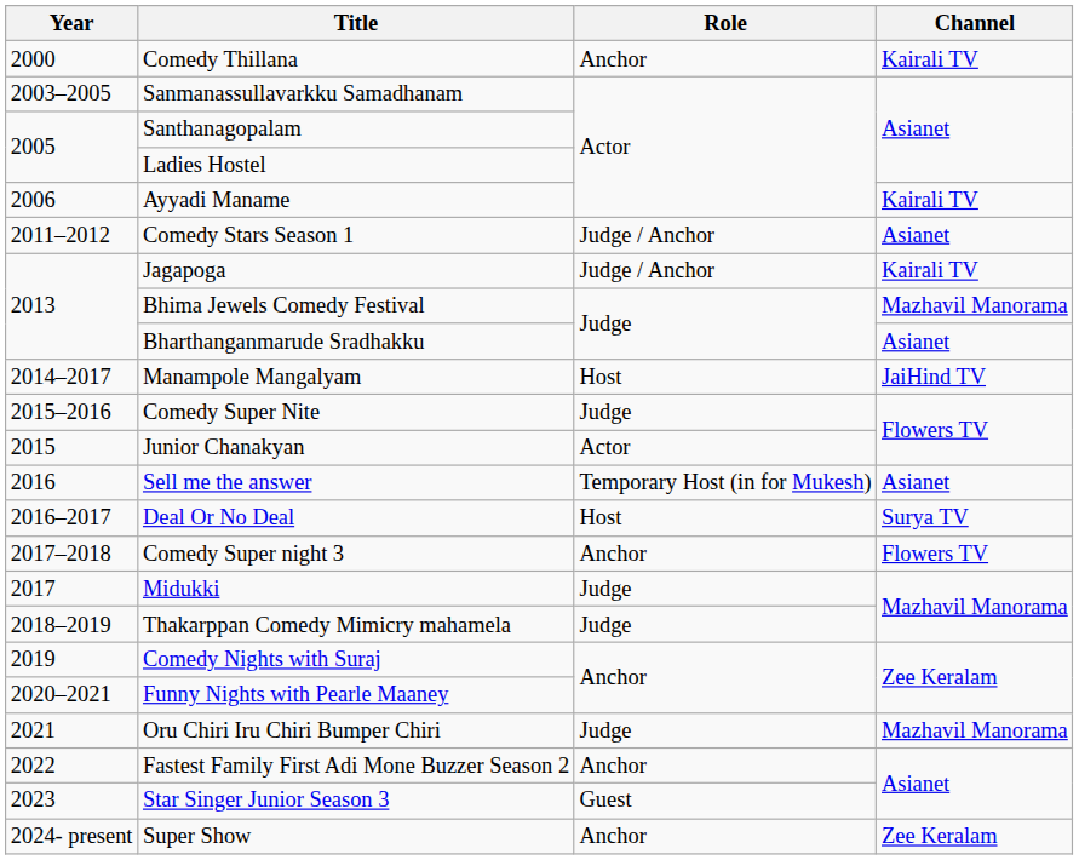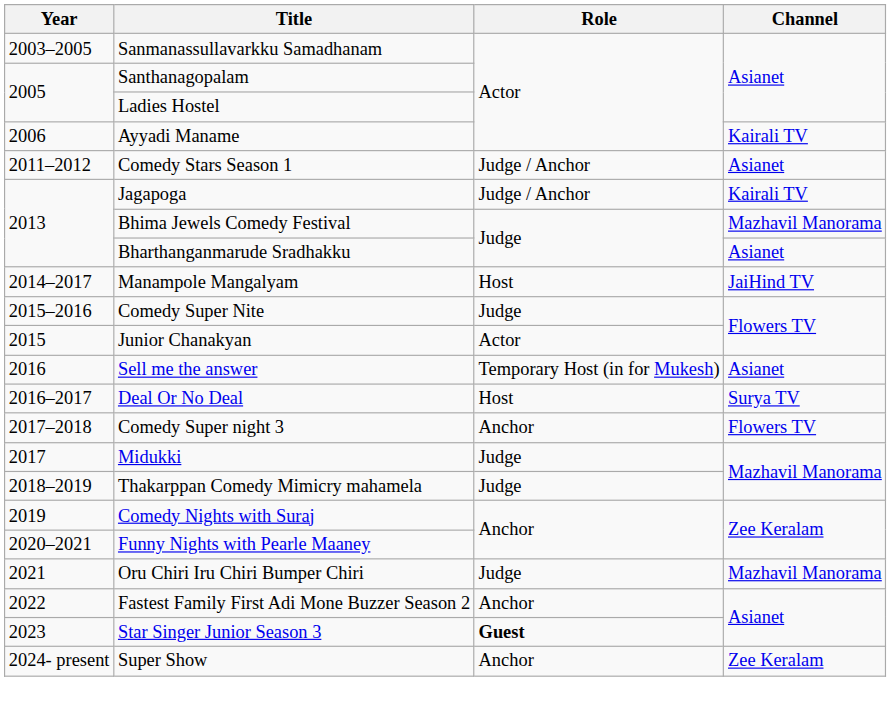 <table class="wikitable sortable">
 <tr style="background:#ccc; text-align:center;">
 <th scope="col">Year</th>
 <th scope="col">Title</th>
 <th scope="col">Role</th>
 <th scope="col">Channel</th>
-</tr>
-<tr>
-<td>2000</td>
-<td>Comedy Thillana</td>
-<td>Anchor</td>
-<td><a href='#'>Kairali TV</a></td>
 </tr>
 <tr>
 <td>2003–2005</td>
 <td>Sanmanassullavarkku Samadhanam</td>
 <td rowspan="4">Actor</td>
 <td rowspan="3"><a href='#'>Asianet</a></td>
 </tr>
 <tr>
 <td rowspan="2">2005</td>
 <td>Santhanagopalam</td>
 </tr>
 <tr>
 <td>Ladies Hostel</td>
 </tr>
 <tr>
 <td>2006</td>
 <td>Ayyadi Maname</td>
 <td><a href='#'>Kairali TV</a></td>
 </tr>
 <tr>
 <td>2011–2012</td>
 <td>Comedy Stars Season 1</td>
 <td>Judge / Anchor</td>
 <td><a href='#'>Asianet</a></td>
 </tr>
 <tr>
 <td rowspan="3">2013</td>
 <td>Jagapoga</td>
 <td>Judge / Anchor</td>
 <td><a href='#'>Kairali TV</a></td>
 </tr>
 <tr>
 <td>Bhima Jewels Comedy Festival</td>
 <td rowspan="2">Judge</td>
 <td><a href='#'>Mazhavil Manorama</a></td>
 </tr>
 <tr>
 <td>Bharthanganmarude Sradhakku</td>
 <td><a href='#'>Asianet</a></td>
 </tr>
 <tr>
 <td>2014–2017</td>
 <td>Manampole Mangalyam</td>
 <td>Host</td>
 <td><a href='#'>JaiHind TV</a></td>
 </tr>
 <tr>
 <td>2015–2016</td>
 <td>Comedy Super Nite</td>
 <td>Judge</td>
 <td rowspan="2"><a href='#'>Flowers TV</a></td>
 </tr>
 <tr>
 <td>2015</td>
 <td>Junior Chanakyan</td>
 <td>Actor</td>
 </tr>
 <tr>
 <td>2016</td>
 <td><a href='#'>Sell me the answer</a></td>
 <td>Temporary Host (in for <a href='#'>Mukesh</a>)</td>
 <td><a href='#'>Asianet</a></td>
 </tr>
 <tr>
 <td>2016–2017</td>
 <td><a href='#'>Deal Or No Deal</a></td>
 <td>Host</td>
 <td><a href='#'>Surya TV</a></td>
 </tr>
 <tr>
 <td>2017–2018</td>
 <td>Comedy Super night 3</td>
 <td>Anchor</td>
 <td><a href='#'>Flowers TV</a></td>
 </tr>
 <tr>
 <td>2017</td>
 <td><a href='#'>Midukki</a></td>
 <td>Judge</td>
 <td rowspan="2"><a href='#'>Mazhavil Manorama</a></td>
 </tr>
 <tr>
 <td>2018–2019</td>
 <td>Thakarppan Comedy Mimicry mahamela</td>
 <td>Judge</td>
 </tr>
 <tr>
 <td>2019</td>
 <td><a href='#'>Comedy Nights with Suraj</a></td>
 <td rowspan="2">Anchor</td>
 <td rowspan="2"><a href='#'>Zee Keralam</a></td>
 </tr>
 <tr>
 <td>2020–2021</td>
 <td><a href='#'>Funny Nights with Pearle Maaney</a></td>
 </tr>
 <tr>
 <td>2021</td>
 <td>Oru Chiri Iru Chiri Bumper Chiri</td>
 <td>Judge</td>
 <td><a href='#'>Mazhavil Manorama</a></td>
 </tr>
 <tr>
 <td>2022</td>
 <td>Fastest Family First Adi Mone Buzzer Season 2</td>
 <td>Anchor</td>
 <td rowspan="2"><a href='#'>Asianet</a></td>
 </tr>
 <tr>
 <td>2023</td>
 <td><a href='#'>Star Singer Junior Season 3</a></td>
-<td>Guest</td>
+<td><strong>Guest</strong></td>
 </tr>
 <tr>
 <td>2024- present</td>
 <td>Super Show</td>
 <td>Anchor</td>
 <td><a href='#'>Zee Keralam</a></td>
 </tr>
 </table>
